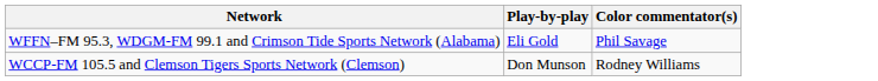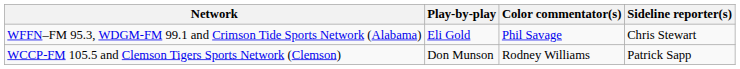 <table class="wikitable">
 <tr>
 <th>Network</th>
 <th>Play-by-play</th>
 <th>Color commentator(s)</th>
+<th>Sideline reporter(s)<br></th>
 </tr>
 <tr>
 <td><a href='#'>WFFN</a>–FM 95.3, <a href='#'>WDGM-FM</a> 99.1 and <a href='#'>Crimson Tide Sports Network</a> (<a href='#'>Alabama</a>)</td>
 <td><a href='#'>Eli Gold</a></td>
 <td><a href='#'>Phil Savage</a></td>
+<td>Chris Stewart</td>
 </tr>
 <tr>
 <td><a href='#'>WCCP-FM</a> 105.5 and <a href='#'>Clemson Tigers Sports Network</a> (<a href='#'>Clemson</a>)</td>
 <td>Don Munson</td>
 <td>Rodney Williams</td>
+<td>Patrick Sapp</td>
 </tr>
 </table>
